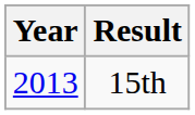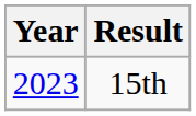 <table class="wikitable" style="text-align:center">
 <tr>
 <th>Year</th>
 <th>Result</th>
 </tr>
 <tr>
-<td><a href='#'>2013</a></td>
+<td><a href='#'>2023</a></td>
 <td>15th</td>
 </tr>
 </table>
